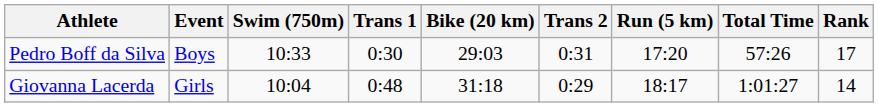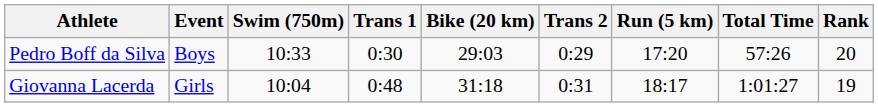 <table class="wikitable" style="font-size:90%;">
 <tr>
 <th>Athlete</th>
 <th>Event</th>
 <th>Swim (750m)</th>
 <th>Trans 1</th>
 <th>Bike (20 km)</th>
 <th>Trans 2</th>
 <th>Run (5 km)</th>
 <th>Total Time</th>
 <th>Rank</th>
 </tr>
 <tr align=center>
 <td align=left><a href='#'>Pedro Boff da Silva</a></td>
 <td align=left><a href='#'>Boys</a></td>
 <td>10:33</td>
 <td>0:30</td>
 <td>29:03</td>
-<td>0:31</td>
+<td>0:29</td>
 <td>17:20</td>
 <td>57:26</td>
-<td>17</td>
+<td>20</td>
 </tr>
 <tr align=center>
 <td align=left><a href='#'>Giovanna Lacerda</a></td>
 <td align=left><a href='#'>Girls</a></td>
 <td>10:04</td>
 <td>0:48</td>
 <td>31:18</td>
-<td>0:29</td>
+<td>0:31</td>
 <td>18:17</td>
 <td>1:01:27</td>
-<td>14</td>
+<td>19</td>
 </tr>
 </table>
